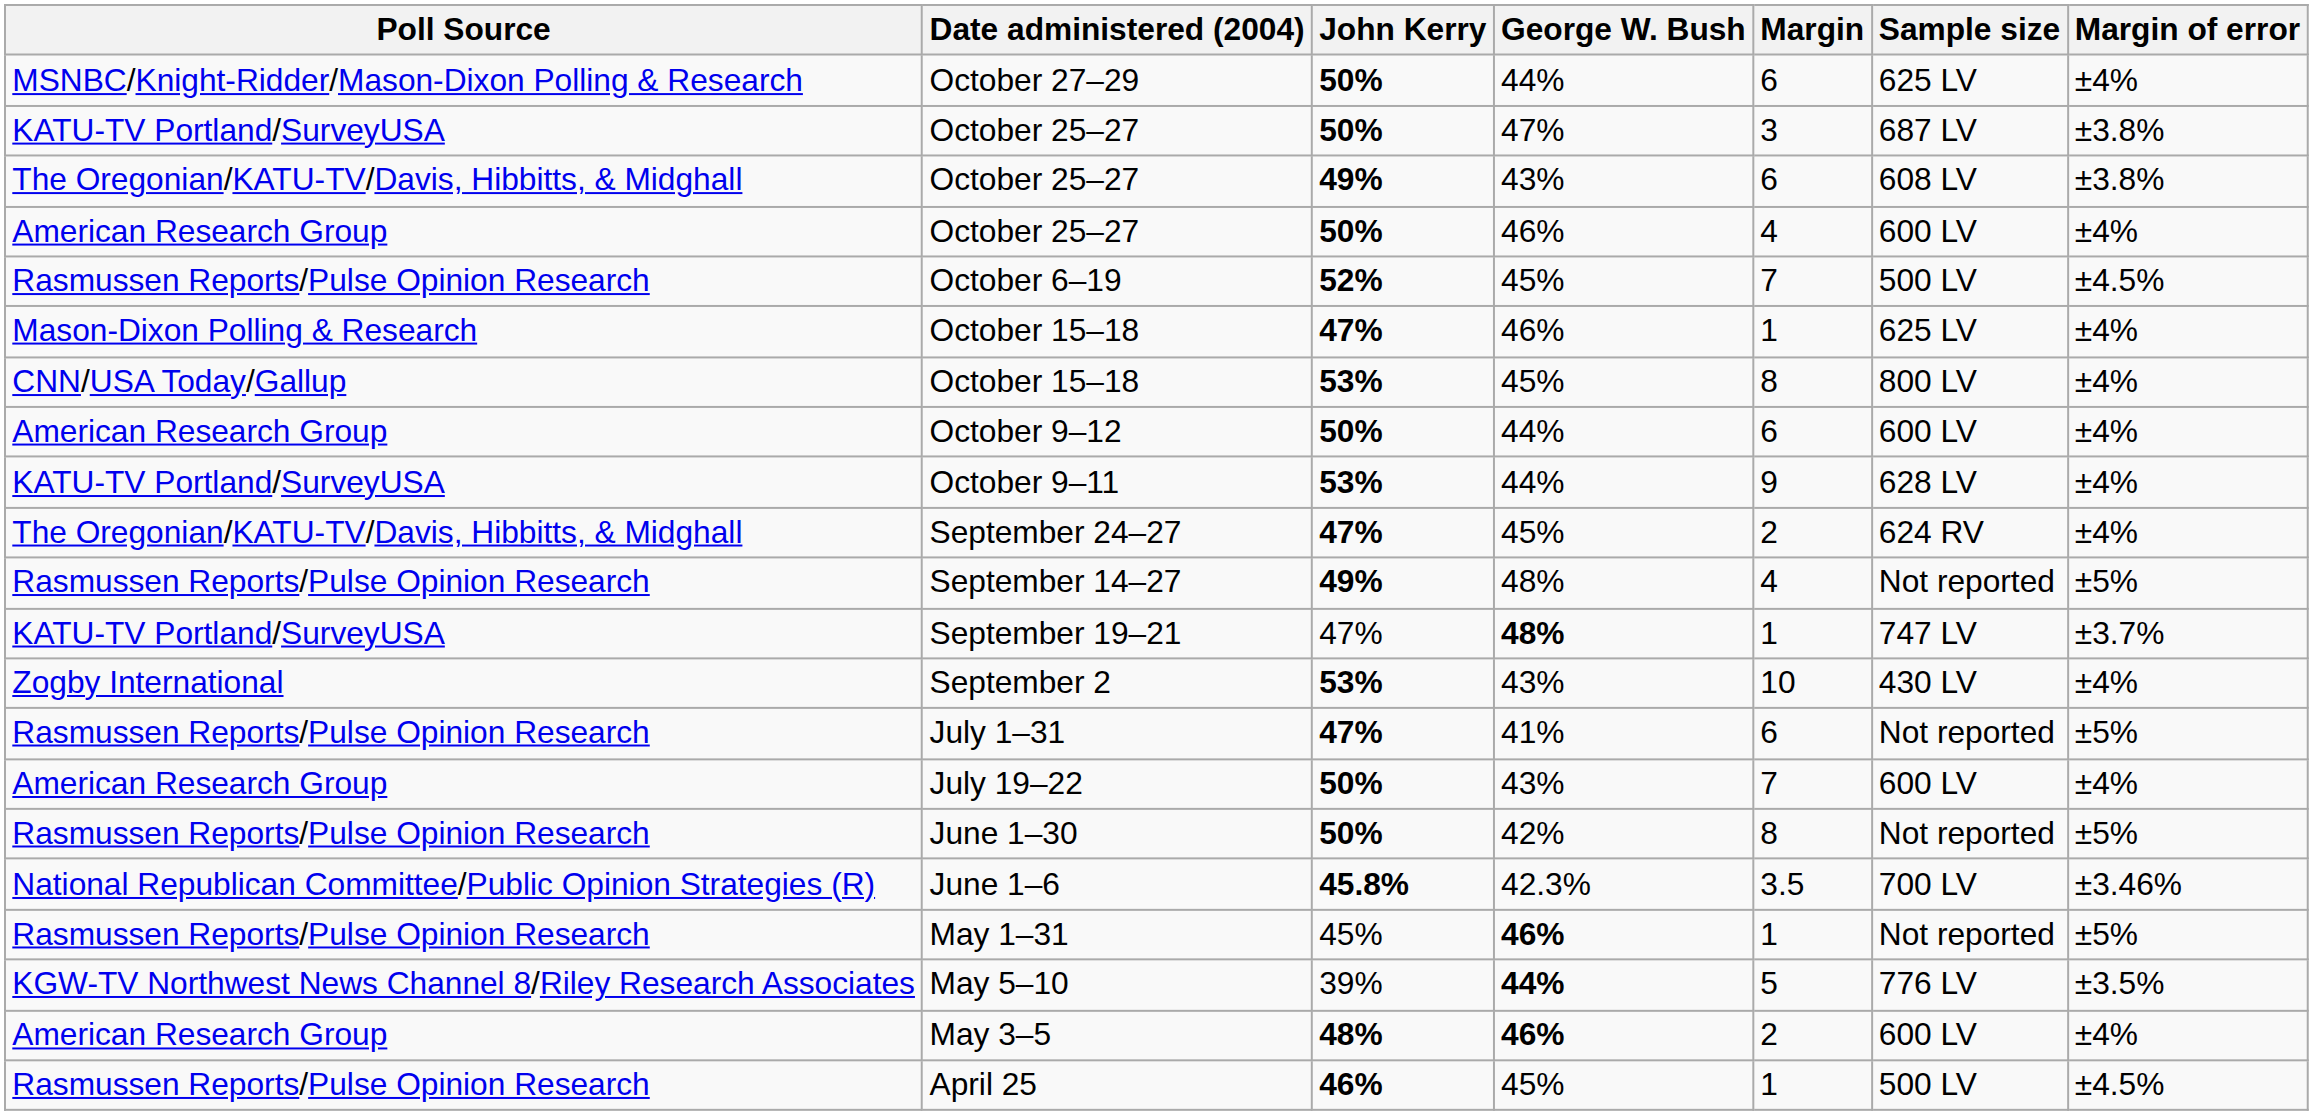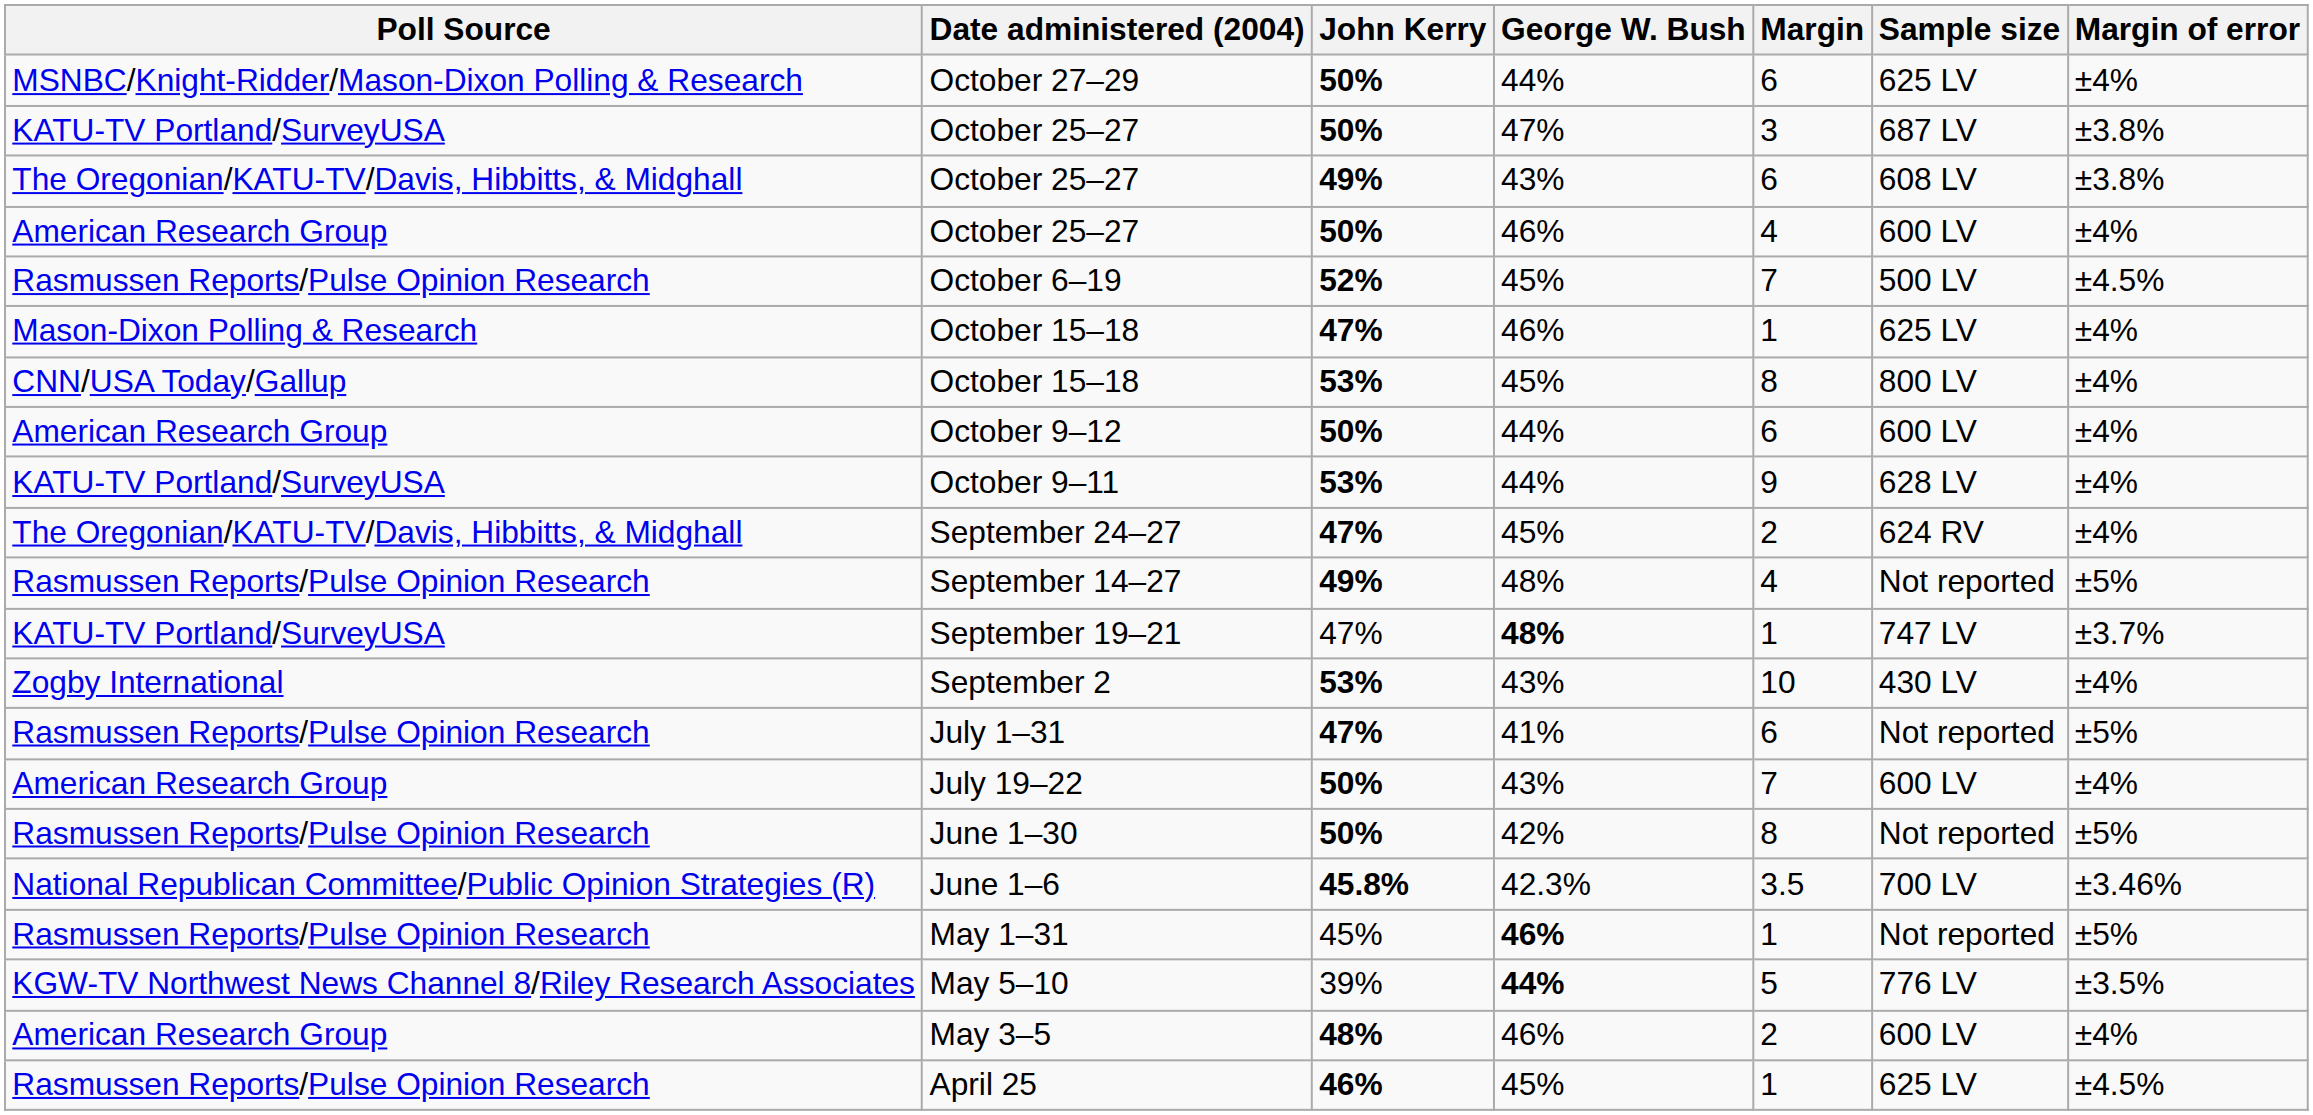 <table class="wikitable">
 <tr>
 <th>Poll Source</th>
 <th>Date administered (2004)</th>
 <th>John Kerry</th>
 <th>George W. Bush</th>
 <th>Margin</th>
 <th>Sample size</th>
 <th>Margin of error</th>
 </tr>
 <tr>
 <td><a href='#'>MSNBC</a>/<a href='#'>Knight-Ridder</a>/<a href='#'>Mason-Dixon Polling & Research</a></td>
 <td>October 27–29</td>
 <td><strong>50%</strong></td>
 <td>44%</td>
 <td>6</td>
 <td>625 LV</td>
 <td>±4%</td>
 </tr>
 <tr>
 <td><a href='#'>KATU-TV Portland</a>/<a href='#'>SurveyUSA</a></td>
 <td>October 25–27</td>
 <td><strong>50%</strong></td>
 <td>47%</td>
 <td>3</td>
 <td>687 LV</td>
 <td>±3.8%</td>
 </tr>
 <tr>
 <td><a href='#'>The Oregonian</a>/<a href='#'>KATU-TV</a>/<a href='#'>Davis, Hibbitts, & Midghall</a></td>
 <td>October 25–27</td>
 <td><strong>49%</strong></td>
 <td>43%</td>
 <td>6</td>
 <td>608 LV</td>
 <td>±3.8%</td>
 </tr>
 <tr>
 <td><a href='#'>American Research Group</a></td>
 <td>October 25–27</td>
 <td><strong>50%</strong></td>
 <td>46%</td>
 <td>4</td>
 <td>600 LV</td>
 <td>±4%</td>
 </tr>
 <tr>
 <td><a href='#'>Rasmussen Reports</a>/<a href='#'>Pulse Opinion Research</a></td>
 <td>October 6–19</td>
 <td><strong>52%</strong></td>
 <td>45%</td>
 <td>7</td>
 <td>500 LV</td>
 <td>±4.5%</td>
 </tr>
 <tr>
 <td><a href='#'>Mason-Dixon Polling & Research</a></td>
 <td>October 15–18</td>
 <td><strong>47%</strong></td>
 <td>46%</td>
 <td>1</td>
 <td>625 LV</td>
 <td>±4%</td>
 </tr>
 <tr>
 <td><a href='#'>CNN</a>/<a href='#'>USA Today</a>/<a href='#'>Gallup</a></td>
 <td>October 15–18</td>
 <td><strong>53%</strong></td>
 <td>45%</td>
 <td>8</td>
 <td>800 LV</td>
 <td>±4%</td>
 </tr>
 <tr>
 <td><a href='#'>American Research Group</a></td>
 <td>October 9–12</td>
 <td><strong>50%</strong></td>
 <td>44%</td>
 <td>6</td>
 <td>600 LV</td>
 <td>±4%</td>
 </tr>
 <tr>
 <td><a href='#'>KATU-TV Portland</a>/<a href='#'>SurveyUSA</a></td>
 <td>October 9–11</td>
 <td><strong>53%</strong></td>
 <td>44%</td>
 <td>9</td>
 <td>628 LV</td>
 <td>±4%</td>
 </tr>
 <tr>
 <td><a href='#'>The Oregonian</a>/<a href='#'>KATU-TV</a>/<a href='#'>Davis, Hibbitts, & Midghall</a></td>
 <td>September 24–27</td>
 <td><strong>47%</strong></td>
 <td>45%</td>
 <td>2</td>
 <td>624 RV</td>
 <td>±4%</td>
 </tr>
 <tr>
 <td><a href='#'>Rasmussen Reports</a>/<a href='#'>Pulse Opinion Research</a></td>
 <td>September 14–27</td>
 <td><strong>49%</strong></td>
 <td>48%</td>
 <td>4</td>
 <td>Not reported</td>
 <td>±5%</td>
 </tr>
 <tr>
 <td><a href='#'>KATU-TV Portland</a>/<a href='#'>SurveyUSA</a></td>
 <td>September 19–21</td>
 <td>47%</td>
 <td><strong>48%</strong></td>
 <td>1</td>
 <td>747 LV</td>
 <td>±3.7%</td>
 </tr>
 <tr>
 <td><a href='#'>Zogby International</a></td>
 <td>September 2</td>
 <td><strong>53%</strong></td>
 <td>43%</td>
 <td>10</td>
 <td>430 LV</td>
 <td>±4%</td>
 </tr>
 <tr>
 <td><a href='#'>Rasmussen Reports</a>/<a href='#'>Pulse Opinion Research</a></td>
 <td>July 1–31</td>
 <td><strong>47%</strong></td>
 <td>41%</td>
 <td>6</td>
 <td>Not reported</td>
 <td>±5%</td>
 </tr>
 <tr>
 <td><a href='#'>American Research Group</a></td>
 <td>July 19–22</td>
 <td><strong>50%</strong></td>
 <td>43%</td>
 <td>7</td>
 <td>600 LV</td>
 <td>±4%</td>
 </tr>
 <tr>
 <td><a href='#'>Rasmussen Reports</a>/<a href='#'>Pulse Opinion Research</a></td>
 <td>June 1–30</td>
 <td><strong>50%</strong></td>
 <td>42%</td>
 <td>8</td>
 <td>Not reported</td>
 <td>±5%</td>
 </tr>
 <tr>
 <td><a href='#'>National Republican Committee</a>/<a href='#'>Public Opinion Strategies (R)</a></td>
 <td>June 1–6</td>
 <td><strong>45.8%</strong></td>
 <td>42.3%</td>
 <td>3.5</td>
 <td>700 LV</td>
 <td>±3.46%</td>
 </tr>
 <tr>
 <td><a href='#'>Rasmussen Reports</a>/<a href='#'>Pulse Opinion Research</a></td>
 <td>May 1–31</td>
 <td>45%</td>
 <td><strong>46%</strong></td>
 <td>1</td>
 <td>Not reported</td>
 <td>±5%</td>
 </tr>
 <tr>
 <td><a href='#'>KGW-TV Northwest News Channel 8</a>/<a href='#'>Riley Research Associates</a></td>
 <td>May 5–10</td>
 <td>39%</td>
 <td><strong>44%</strong></td>
 <td>5</td>
 <td>776 LV</td>
 <td>±3.5%</td>
 </tr>
 <tr>
 <td><a href='#'>American Research Group</a></td>
 <td>May 3–5</td>
 <td><strong>48%</strong></td>
-<td><strong>46%</strong></td>
+<td>46%</td>
 <td>2</td>
 <td>600 LV</td>
 <td>±4%</td>
 </tr>
 <tr>
 <td><a href='#'>Rasmussen Reports</a>/<a href='#'>Pulse Opinion Research</a></td>
 <td>April 25</td>
 <td><strong>46%</strong></td>
 <td>45%</td>
 <td>1</td>
-<td>500 LV</td>
+<td>625 LV</td>
 <td>±4.5%</td>
 </tr>
 </table>
